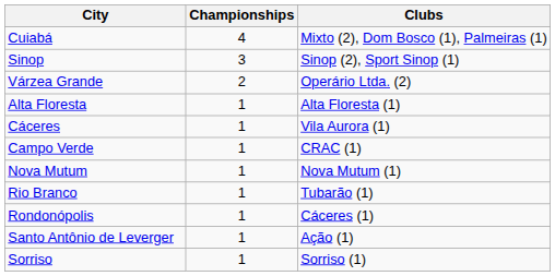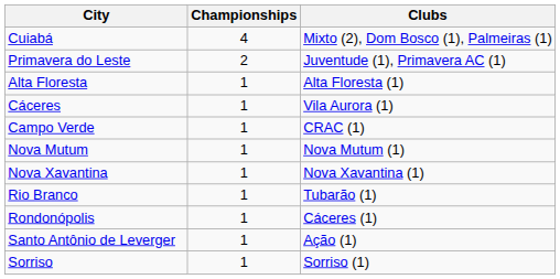 <table class="wikitable">
 <tr>
 <th style="width:200px">City</th>
 <th>Championships</th>
 <th>Clubs</th>
 </tr>
 <tr>
 <td> <a href='#'>Cuiabá</a></td>
 <td align="center">4</td>
 <td><a href='#'>Mixto</a> (2), <a href='#'>Dom Bosco</a> (1), <a href='#'>Palmeiras</a> (1)</td>
 </tr>
 <tr>
-<td> <a href='#'>Sinop</a></td>
-<td align="center">3</td>
-<td><a href='#'>Sinop</a> (2), <a href='#'>Sport Sinop</a> (1)</td>
-</tr>
-<tr>
-<td> <a href='#'>Várzea Grande</a></td>
+<td> <a href='#'>Primavera do Leste</a></td>
 <td align="center">2</td>
-<td><a href='#'>Operário Ltda.</a> (2)</td>
+<td><a href='#'>Juventude</a> (1), <a href='#'>Primavera AC</a> (1)</td>
 </tr>
 <tr>
 <td> <a href='#'>Alta Floresta</a></td>
 <td align="center">1</td>
 <td><a href='#'>Alta Floresta</a> (1)</td>
 </tr>
 <tr>
 <td> <a href='#'>Cáceres</a></td>
 <td align="center">1</td>
 <td><a href='#'>Vila Aurora</a> (1)</td>
 </tr>
 <tr>
 <td> <a href='#'>Campo Verde</a></td>
 <td align="center">1</td>
 <td><a href='#'>CRAC</a> (1)</td>
 </tr>
 <tr>
 <td> <a href='#'>Nova Mutum</a></td>
 <td align="center">1</td>
 <td><a href='#'>Nova Mutum</a> (1)</td>
 </tr>
 <tr>
+<td> <a href='#'>Nova Xavantina</a></td>
+<td align="center">1</td>
+<td><a href='#'>Nova Xavantina</a> (1)</td>
+</tr>
+<tr>
 <td><a href='#'>Rio Branco</a></td>
 <td align="center">1</td>
 <td><a href='#'>Tubarão</a> (1)</td>
 </tr>
 <tr>
 <td> <a href='#'>Rondonópolis</a></td>
 <td align="center">1</td>
 <td><a href='#'>Cáceres</a> (1)</td>
 </tr>
 <tr>
 <td> <a href='#'>Santo Antônio de Leverger</a></td>
 <td align="center">1</td>
 <td><a href='#'>Ação</a> (1)</td>
 </tr>
 <tr>
 <td> <a href='#'>Sorriso</a></td>
 <td align="center">1</td>
 <td><a href='#'>Sorriso</a> (1)</td>
 </tr>
 </table>
